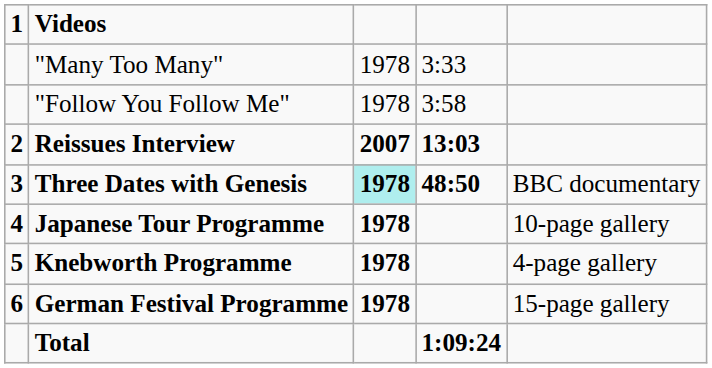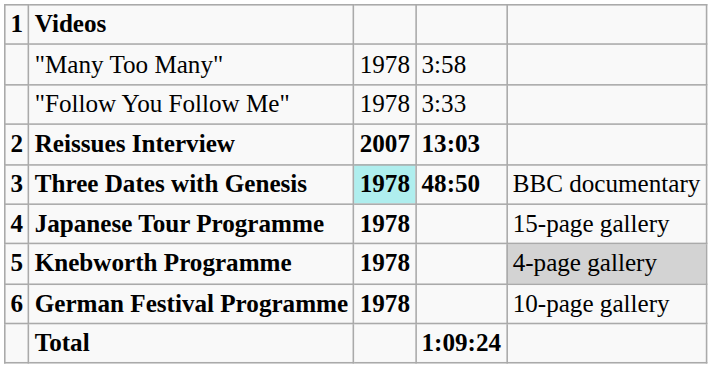 <table class="wikitable">
 <tr>
 <td><strong>1</strong></td>
 <td><strong>Videos</strong></td>
 <td></td>
 <td></td>
 <td></td>
 </tr>
 <tr>
 <td></td>
 <td>"Many Too Many"</td>
 <td>1978</td>
-<td>3:33</td>
+<td>3:58</td>
 <td></td>
 </tr>
 <tr>
 <td></td>
 <td>"Follow You Follow Me"</td>
 <td>1978</td>
-<td>3:58</td>
+<td>3:33</td>
 <td></td>
 </tr>
 <tr>
 <td><strong>2</strong></td>
 <td><strong>Reissues Interview</strong></td>
 <td><strong>2007</strong></td>
 <td><strong>13:03</strong></td>
 <td></td>
 </tr>
 <tr>
 <td><strong>3</strong></td>
 <td><strong>Three Dates with Genesis</strong></td>
 <td style="background: paleturquoise;"><strong>1978</strong></td>
 <td><strong>48:50</strong></td>
 <td>BBC documentary</td>
 </tr>
 <tr>
 <td><strong>4</strong></td>
 <td><strong>Japanese Tour Programme</strong></td>
 <td><strong>1978</strong></td>
 <td></td>
-<td>10-page gallery</td>
+<td>15-page gallery</td>
 </tr>
 <tr>
 <td><strong>5</strong></td>
 <td><strong>Knebworth Programme</strong></td>
 <td><strong>1978</strong></td>
 <td></td>
-<td>4-page gallery</td>
+<td style="background: lightgrey;">4-page gallery</td>
 </tr>
 <tr>
 <td><strong>6</strong></td>
 <td><strong>German Festival Programme</strong></td>
 <td><strong>1978</strong></td>
 <td></td>
-<td>15-page gallery</td>
+<td>10-page gallery</td>
 </tr>
 <tr>
 <td></td>
 <td><strong>Total</strong></td>
 <td></td>
 <td><strong>1:09:24</strong></td>
 <td></td>
 </tr>
 </table>
